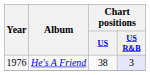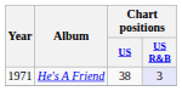 <table class="wikitable" style="text-align:center;">
 <tr>
 <th rowspan="2">Year</th>
 <th rowspan="2">Album</th>
 <th colspan="2">Chart positions</th>
 </tr>
 <tr style="font-size:smaller;">
 <th width="40"><a href='#'>US</a></th>
 <th width="40"><a href='#'>US<br>R&B</a></th>
 </tr>
 <tr>
-<td rowspan="1">1976</td>
+<td rowspan="1">1971</td>
 <td align="left"><em><a href='#'>He's A Friend</a></em></td>
 <td>38</td>
 <td style="background: lavender;">3</td>
 </tr>
 <tr>
 </tr>
 </table>
